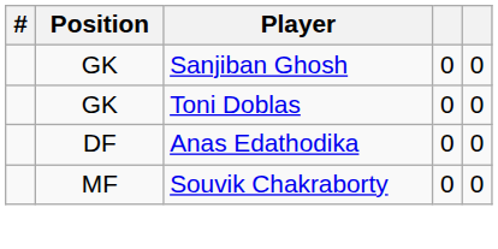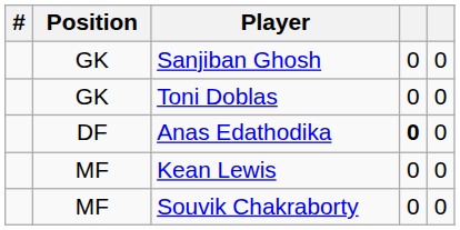 <table class="wikitable sortable" style="width:50%; text-align:center;">
 <tr>
 <th>#</th>
 <th>Position</th>
 <th>Player</th>
 <th></th>
 <th></th>
 </tr>
 <tr>
 <td></td>
 <td>GK</td>
 <td align="left"> <a href='#'>Sanjiban Ghosh</a></td>
 <td>0</td>
 <td>0</td>
 </tr>
 <tr>
 <td></td>
 <td>GK</td>
 <td align="left"> <a href='#'>Toni Doblas</a></td>
 <td>0</td>
 <td>0</td>
 </tr>
 <tr>
 <td></td>
 <td>DF</td>
 <td align="left"> <a href='#'>Anas Edathodika</a></td>
+<td><strong>0</strong></td>
+<td>0</td>
+</tr>
+<tr>
+<td></td>
+<td>MF</td>
+<td align="left"> <a href='#'>Kean Lewis</a></td>
 <td>0</td>
 <td>0</td>
 </tr>
 <tr>
 <td></td>
 <td>MF</td>
 <td align="left"> <a href='#'>Souvik Chakraborty</a></td>
 <td>0</td>
 <td>0</td>
 </tr>
 </table>
